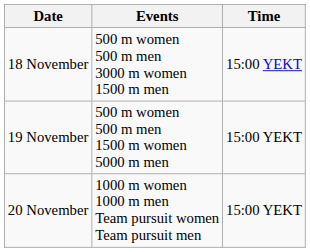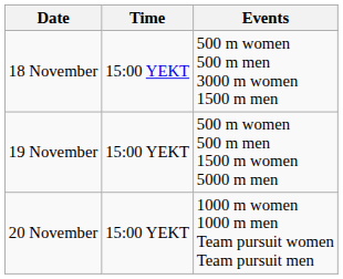 <table class="wikitable" border="1">
 <tr>
 <th>Date</th>
+<th>Time</th>
 <th>Events</th>
-<th>Time</th>
 </tr>
 <tr>
 <td>18 November</td>
+<td>15:00 <a href='#'>YEKT</a></td>
 <td>500 m women<br>500 m men<br>3000 m women<br>1500 m men</td>
-<td>15:00 <a href='#'>YEKT</a></td>
 </tr>
 <tr>
 <td>19 November</td>
+<td>15:00 YEKT</td>
 <td>500 m women<br>500 m men<br>1500 m women<br>5000 m men</td>
-<td>15:00 YEKT</td>
 </tr>
 <tr>
 <td>20 November</td>
+<td>15:00 YEKT</td>
 <td>1000 m women<br>1000 m men<br>Team pursuit women<br>Team pursuit men</td>
-<td>15:00 YEKT</td>
 </tr>
 </table>
